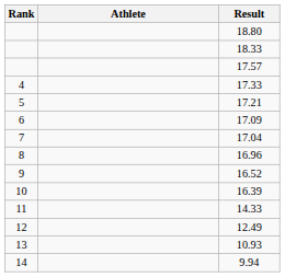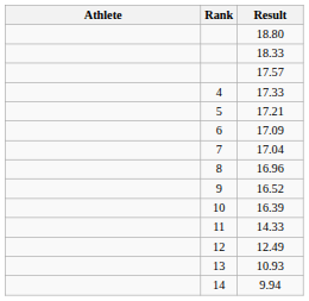 <table class=wikitable style="text-align:center">
 <tr>
+<th width=250>Athlete</th>
 <th width=40>Rank</th>
-<th width=250>Athlete</th>
 <th width=80>Result</th>
 </tr>
 <tr>
+<td align=left></td>
 <td></td>
-<td align=left></td>
 <td>18.80</td>
 </tr>
 <tr>
+<td align=left></td>
 <td></td>
-<td align=left></td>
 <td>18.33</td>
 </tr>
 <tr>
+<td align=left></td>
 <td></td>
-<td align=left></td>
 <td>17.57</td>
 </tr>
 <tr>
+<td align=left></td>
 <td>4</td>
-<td align=left></td>
 <td>17.33</td>
 </tr>
 <tr>
+<td align=left></td>
 <td>5</td>
-<td align=left></td>
 <td>17.21</td>
 </tr>
 <tr>
+<td align=left></td>
 <td>6</td>
-<td align=left></td>
 <td>17.09</td>
 </tr>
 <tr>
+<td align=left></td>
 <td>7</td>
-<td align=left></td>
 <td>17.04</td>
 </tr>
 <tr>
+<td align=left></td>
 <td>8</td>
-<td align=left></td>
 <td>16.96</td>
 </tr>
 <tr>
+<td align=left></td>
 <td>9</td>
-<td align=left></td>
 <td>16.52</td>
 </tr>
 <tr>
+<td align=left></td>
 <td>10</td>
-<td align=left></td>
 <td>16.39</td>
 </tr>
 <tr>
+<td align=left></td>
 <td>11</td>
-<td align=left></td>
 <td>14.33</td>
 </tr>
 <tr>
+<td align=left></td>
 <td>12</td>
-<td align=left></td>
 <td>12.49</td>
 </tr>
 <tr>
+<td align=left></td>
 <td>13</td>
-<td align=left></td>
 <td>10.93</td>
 </tr>
 <tr>
+<td align=left></td>
 <td>14</td>
-<td align=left></td>
 <td>9.94</td>
 </tr>
 </table>
